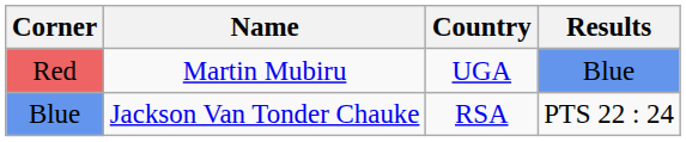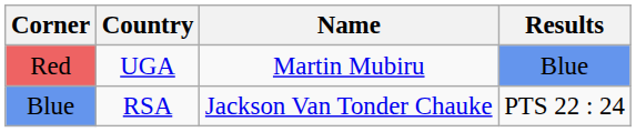 <table class="wikitable" style="text-align:center">
 <tr>
 <th>Corner</th>
+<th>Country</th>
 <th>Name</th>
-<th>Country</th>
 <th>Results</th>
 </tr>
 <tr>
 <td bgcolor="#EE6363">Red</td>
+<td><a href='#'>UGA</a></td>
 <td><a href='#'>Martin Mubiru</a></td>
-<td><a href='#'>UGA</a></td>
 <td bgcolor="#6495ED">Blue</td>
 </tr>
 <tr>
 <td bgcolor="#6495ED">Blue</td>
+<td><a href='#'>RSA</a></td>
 <td><a href='#'>Jackson Van Tonder Chauke</a></td>
-<td><a href='#'>RSA</a></td>
 <td>PTS 22 : 24</td>
 </tr>
 </table>
